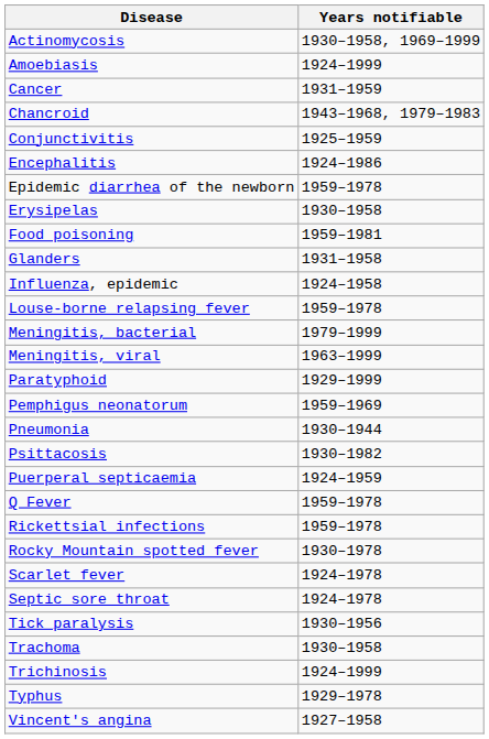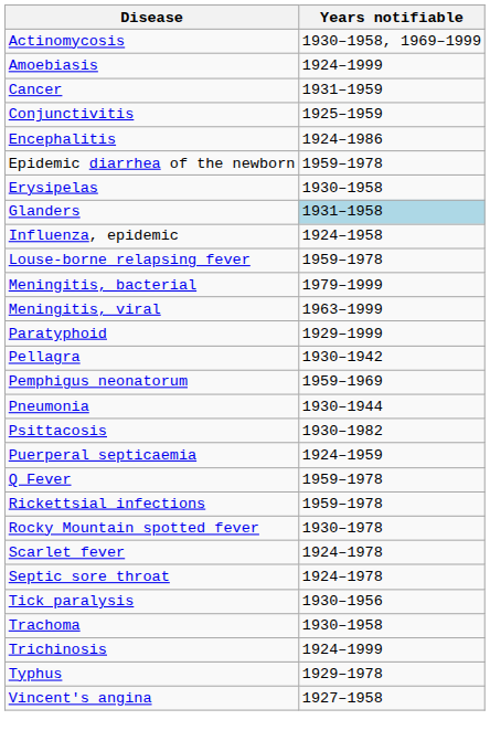 <table class="wikitable sortable">
 <tr>
 <th>Disease</th>
 <th>Years notifiable</th>
 </tr>
 <tr>
 <td><a href='#'>Actinomycosis</a></td>
 <td>1930–1958, 1969–1999</td>
 </tr>
 <tr>
 <td><a href='#'>Amoebiasis</a></td>
 <td>1924–1999</td>
 </tr>
 <tr>
 <td><a href='#'>Cancer</a></td>
 <td>1931–1959</td>
 </tr>
 <tr>
-<td><a href='#'>Chancroid</a></td>
-<td>1943–1968, 1979–1983</td>
-</tr>
-<tr>
 <td><a href='#'>Conjunctivitis</a></td>
 <td>1925–1959</td>
 </tr>
 <tr>
 <td><a href='#'>Encephalitis</a></td>
 <td>1924–1986</td>
 </tr>
 <tr>
 <td>Epidemic <a href='#'>diarrhea</a> of the newborn</td>
 <td>1959–1978</td>
 </tr>
 <tr>
 <td><a href='#'>Erysipelas</a></td>
 <td>1930–1958</td>
 </tr>
 <tr>
-<td><a href='#'>Food poisoning</a></td>
-<td>1959–1981</td>
-</tr>
-<tr>
 <td><a href='#'>Glanders</a></td>
-<td>1931–1958</td>
+<td style="background: lightblue;">1931–1958</td>
 </tr>
 <tr>
 <td><a href='#'>Influenza</a>, epidemic</td>
 <td>1924–1958</td>
 </tr>
 <tr>
 <td><a href='#'>Louse-borne relapsing fever</a></td>
 <td>1959–1978</td>
 </tr>
 <tr>
 <td><a href='#'>Meningitis, bacterial</a></td>
 <td>1979–1999</td>
 </tr>
 <tr>
 <td><a href='#'>Meningitis, viral</a></td>
 <td>1963–1999</td>
 </tr>
 <tr>
 <td><a href='#'>Paratyphoid</a></td>
 <td>1929–1999</td>
+</tr>
+<tr>
+<td><a href='#'>Pellagra</a></td>
+<td>1930–1942</td>
 </tr>
 <tr>
 <td><a href='#'>Pemphigus neonatorum</a></td>
 <td>1959–1969</td>
 </tr>
 <tr>
 <td><a href='#'>Pneumonia</a></td>
 <td>1930–1944</td>
 </tr>
 <tr>
 <td><a href='#'>Psittacosis</a></td>
 <td>1930–1982</td>
 </tr>
 <tr>
 <td><a href='#'>Puerperal septicaemia</a></td>
 <td>1924–1959</td>
 </tr>
 <tr>
 <td><a href='#'>Q Fever</a></td>
 <td>1959–1978</td>
 </tr>
 <tr>
 <td><a href='#'>Rickettsial infections</a></td>
 <td>1959–1978</td>
 </tr>
 <tr>
 <td><a href='#'>Rocky Mountain spotted fever</a></td>
 <td>1930–1978</td>
 </tr>
 <tr>
 <td><a href='#'>Scarlet fever</a></td>
 <td>1924–1978</td>
 </tr>
 <tr>
 <td><a href='#'>Septic sore throat</a></td>
 <td>1924–1978</td>
 </tr>
 <tr>
 <td><a href='#'>Tick paralysis</a></td>
 <td>1930–1956</td>
 </tr>
 <tr>
 <td><a href='#'>Trachoma</a></td>
 <td>1930–1958</td>
 </tr>
 <tr>
 <td><a href='#'>Trichinosis</a></td>
 <td>1924–1999</td>
 </tr>
 <tr>
 <td><a href='#'>Typhus</a></td>
 <td>1929–1978</td>
 </tr>
 <tr>
 <td><a href='#'>Vincent's angina</a></td>
 <td>1927–1958</td>
 </tr>
 </table>
